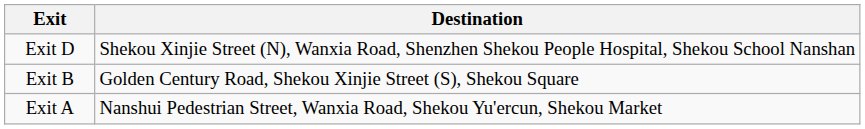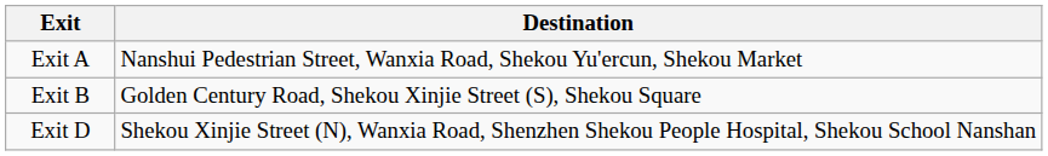 <table class="wikitable">
 <tr>
 <th style="width:70px">Exit</th>
 <th>Destination</th>
 </tr>
 <tr>
-<td style="text-align:center;">Exit D</td>
-<td>Shekou Xinjie Street (N), Wanxia Road, Shenzhen Shekou People Hospital, Shekou School Nanshan</td>
+<td style="text-align:center;">Exit A</td>
+<td>Nanshui Pedestrian Street, Wanxia Road, Shekou Yu'ercun, Shekou Market</td>
 </tr>
 <tr>
 <td style="text-align:center;">Exit B</td>
 <td>Golden Century Road, Shekou Xinjie Street (S), Shekou Square</td>
 </tr>
 <tr>
-<td style="text-align:center;">Exit A</td>
-<td>Nanshui Pedestrian Street, Wanxia Road, Shekou Yu'ercun, Shekou Market</td>
+<td style="text-align:center;">Exit D</td>
+<td>Shekou Xinjie Street (N), Wanxia Road, Shenzhen Shekou People Hospital, Shekou School Nanshan</td>
 </tr>
 </table>
